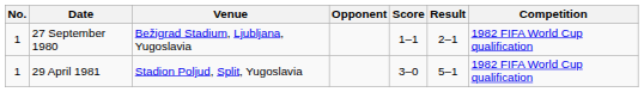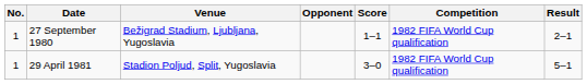 <table class="wikitable">
 <tr>
 <th scope="col">No.</th>
 <th scope="col">Date</th>
 <th scope="col">Venue</th>
 <th scope="col">Opponent</th>
 <th scope="col">Score</th>
+<th scope="col">Competition</th>
 <th scope="col">Result</th>
-<th scope="col">Competition</th>
 </tr>
 <tr>
 <td align="center">1</td>
 <td>27 September 1980</td>
 <td><a href='#'>Bežigrad Stadium</a>, <a href='#'>Ljubljana</a>, Yugoslavia</td>
 <td></td>
 <td align="center">1–1</td>
+<td><a href='#'>1982 FIFA World Cup qualification</a></td>
 <td align="center">2–1</td>
-<td><a href='#'>1982 FIFA World Cup qualification</a></td>
 </tr>
 <tr>
 <td align="center">1</td>
 <td>29 April 1981</td>
 <td><a href='#'>Stadion Poljud</a>, <a href='#'>Split</a>, Yugoslavia</td>
 <td></td>
 <td align="center">3–0</td>
+<td><a href='#'>1982 FIFA World Cup qualification</a></td>
 <td align="center">5–1</td>
-<td><a href='#'>1982 FIFA World Cup qualification</a></td>
 </tr>
 </table>
